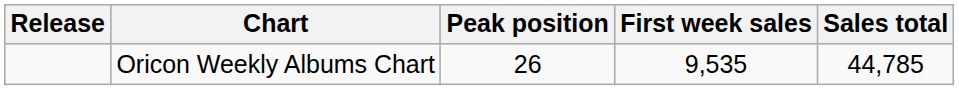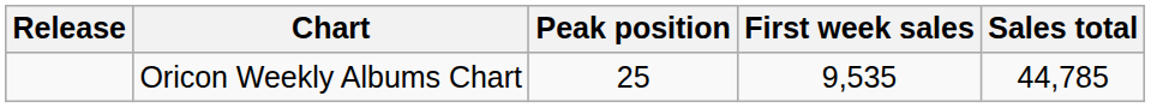 <table class="wikitable">
 <tr>
 <th>Release</th>
 <th>Chart</th>
 <th>Peak position</th>
 <th>First week sales</th>
 <th>Sales total</th>
 </tr>
 <tr>
 <td></td>
 <td>Oricon Weekly Albums Chart</td>
-<td align="center">26</td>
+<td align="center">25</td>
 <td align="center">9,535</td>
 <td align="center">44,785</td>
 </tr>
 </table>
